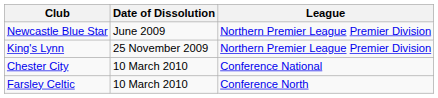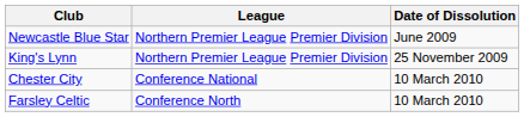 <table class="wikitable sortable">
 <tr>
 <th>Club</th>
+<th>League</th>
 <th>Date of Dissolution</th>
-<th>League</th>
 </tr>
 <tr>
 <td><a href='#'>Newcastle Blue Star</a></td>
+<td><a href='#'>Northern Premier League</a> <a href='#'>Premier Division</a></td>
 <td>June 2009</td>
-<td><a href='#'>Northern Premier League</a> <a href='#'>Premier Division</a></td>
 </tr>
 <tr>
 <td><a href='#'>King's Lynn</a></td>
+<td><a href='#'>Northern Premier League</a> <a href='#'>Premier Division</a></td>
 <td>25 November 2009</td>
-<td><a href='#'>Northern Premier League</a> <a href='#'>Premier Division</a></td>
 </tr>
 <tr>
 <td><a href='#'>Chester City</a></td>
+<td><a href='#'>Conference National</a></td>
 <td>10 March 2010</td>
-<td><a href='#'>Conference National</a></td>
 </tr>
 <tr>
 <td><a href='#'>Farsley Celtic</a></td>
+<td><a href='#'>Conference North</a></td>
 <td>10 March 2010</td>
-<td><a href='#'>Conference North</a></td>
 </tr>
 </table>
